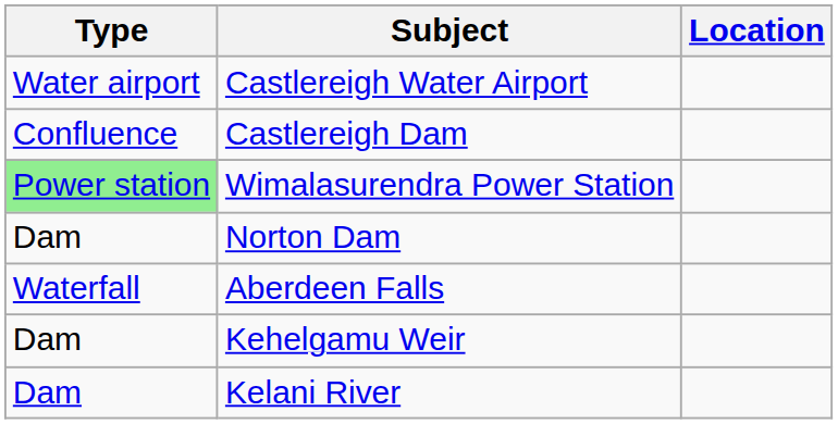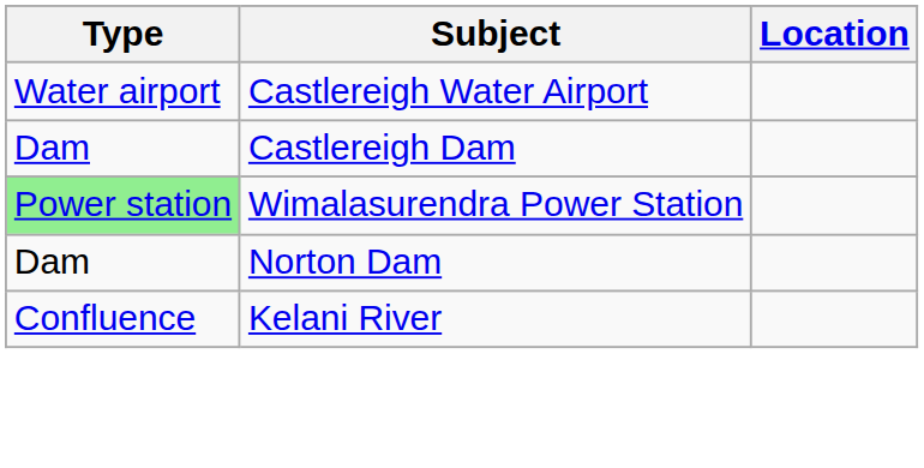 <table class="wikitable">
 <tr>
 <th>Type</th>
 <th>Subject</th>
 <th><a href='#'>Location</a></th>
 </tr>
 <tr>
 <td><a href='#'>Water airport</a></td>
 <td><a href='#'>Castlereigh Water Airport</a></td>
 <td></td>
 </tr>
 <tr>
-<td><a href='#'>Confluence</a></td>
+<td><a href='#'>Dam</a></td>
 <td><a href='#'>Castlereigh Dam</a></td>
 <td></td>
 </tr>
 <tr>
 <td style="background: lightgreen;"><a href='#'>Power station</a></td>
 <td><a href='#'>Wimalasurendra Power Station</a></td>
 <td></td>
 </tr>
 <tr>
 <td>Dam</td>
 <td><a href='#'>Norton Dam</a></td>
 <td></td>
 </tr>
 <tr>
-<td><a href='#'>Waterfall</a></td>
-<td><a href='#'>Aberdeen Falls</a></td>
-<td></td>
-</tr>
-<tr>
-<td>Dam</td>
-<td><a href='#'>Kehelgamu Weir</a></td>
-<td></td>
-</tr>
-<tr>
-<td><a href='#'>Dam</a></td>
+<td><a href='#'>Confluence</a></td>
 <td><a href='#'>Kelani River</a></td>
 <td></td>
 </tr>
 </table>
